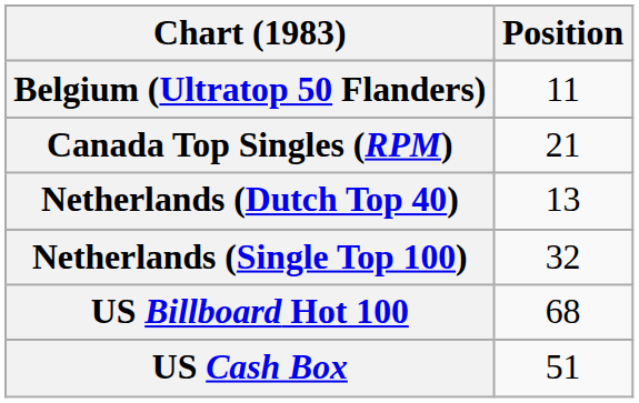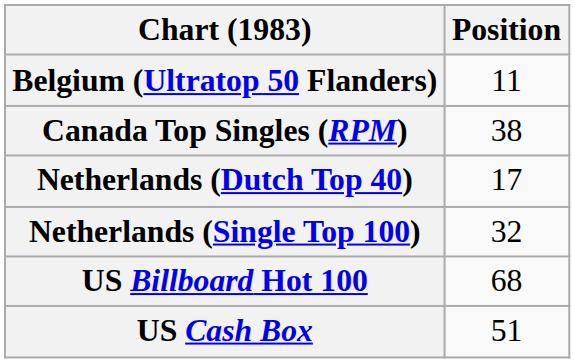 <table class="wikitable sortable plainrowheaders" style="text-align:center">
 <tr>
 <th scope="col">Chart (1983)</th>
 <th scope="col">Position</th>
 </tr>
 <tr>
 <th scope="row">Belgium (<a href='#'>Ultratop 50</a> Flanders)</th>
 <td>11</td>
 </tr>
 <tr>
 <th scope="row">Canada Top Singles (<em><a href='#'>RPM</a></em>)</th>
-<td>21</td>
+<td>38</td>
 </tr>
 <tr>
 <th scope="row">Netherlands (<a href='#'>Dutch Top 40</a>)</th>
-<td>13</td>
+<td>17</td>
 </tr>
 <tr>
 <th scope="row">Netherlands (<a href='#'>Single Top 100</a>)</th>
 <td>32</td>
 </tr>
 <tr>
 <th scope="row">US <a href='#'><em>Billboard</em> Hot 100</a></th>
 <td>68</td>
 </tr>
 <tr>
 <th scope="row">US <em><a href='#'>Cash Box</a></em></th>
 <td>51</td>
 </tr>
 </table>
